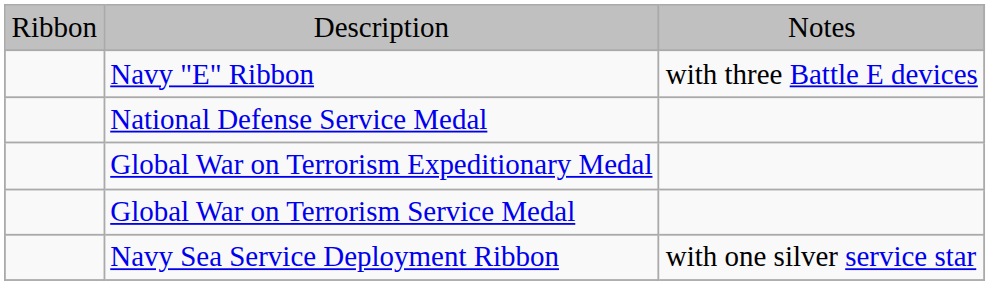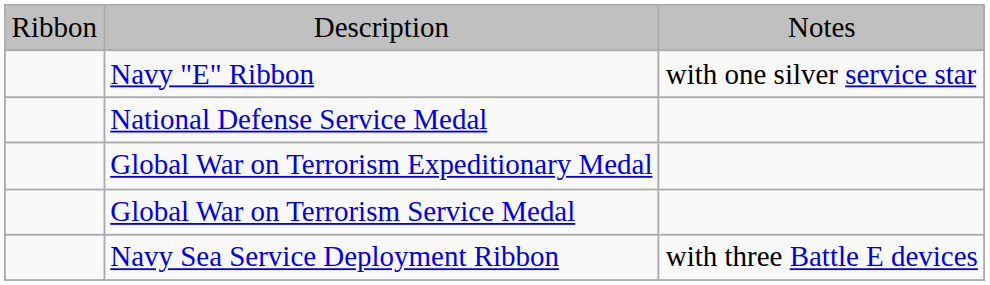 <table class="wikitable">
 <tr style="text-align:center; background:silver;">
 <td>Ribbon</td>
 <td style="background:silver; text-align:center;">Description</td>
 <td style="background:silver; text-align:center;">Notes</td>
 </tr>
 <tr>
 <td></td>
 <td><a href='#'>Navy "E" Ribbon</a></td>
-<td>with three <a href='#'>Battle E devices</a></td>
+<td>with one silver <a href='#'>service star</a></td>
 </tr>
 <tr>
 <td></td>
 <td><a href='#'>National Defense Service Medal</a></td>
 <td></td>
 </tr>
 <tr>
 <td></td>
 <td><a href='#'>Global War on Terrorism Expeditionary Medal</a></td>
 <td></td>
 </tr>
 <tr>
 <td></td>
 <td><a href='#'>Global War on Terrorism Service Medal</a></td>
 <td></td>
 </tr>
 <tr>
 <td></td>
 <td><a href='#'>Navy Sea Service Deployment Ribbon</a></td>
-<td>with one silver <a href='#'>service star</a></td>
+<td>with three <a href='#'>Battle E devices</a></td>
 </tr>
 </table>
